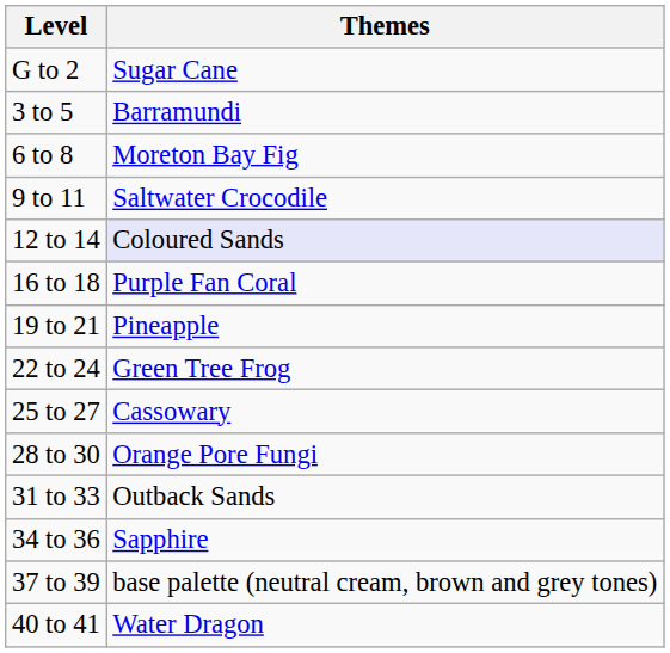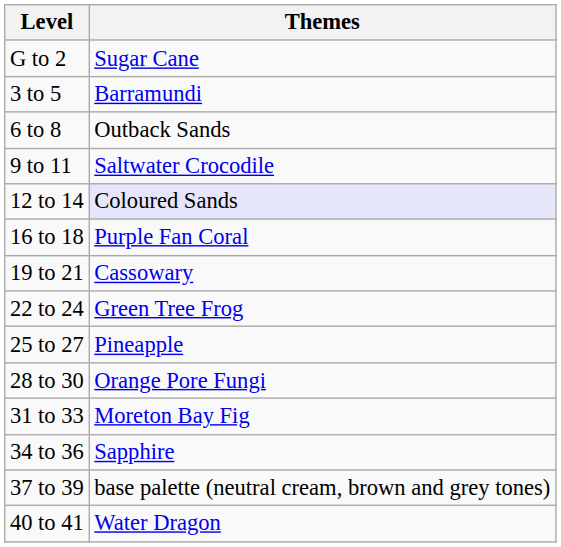 <table class="wikitable">
 <tr>
 <th>Level</th>
 <th>Themes</th>
 </tr>
 <tr>
 <td>G to 2</td>
 <td><a href='#'>Sugar Cane</a></td>
 </tr>
 <tr>
 <td>3 to 5</td>
 <td><a href='#'>Barramundi</a></td>
 </tr>
 <tr>
 <td>6 to 8</td>
-<td><a href='#'>Moreton Bay Fig</a></td>
+<td>Outback Sands</td>
 </tr>
 <tr>
 <td>9 to 11</td>
 <td><a href='#'>Saltwater Crocodile</a></td>
 </tr>
 <tr>
 <td>12 to 14</td>
 <td style="background: lavender;">Coloured Sands</td>
 </tr>
 <tr>
 <td>16 to 18</td>
 <td><a href='#'>Purple Fan Coral</a></td>
 </tr>
 <tr>
 <td>19 to 21</td>
-<td><a href='#'>Pineapple</a></td>
+<td><a href='#'>Cassowary</a></td>
 </tr>
 <tr>
 <td>22 to 24</td>
 <td><a href='#'>Green Tree Frog</a></td>
 </tr>
 <tr>
 <td>25 to 27</td>
-<td><a href='#'>Cassowary</a></td>
+<td><a href='#'>Pineapple</a></td>
 </tr>
 <tr>
 <td>28 to 30</td>
 <td><a href='#'>Orange Pore Fungi</a></td>
 </tr>
 <tr>
 <td>31 to 33</td>
-<td>Outback Sands</td>
+<td><a href='#'>Moreton Bay Fig</a></td>
 </tr>
 <tr>
 <td>34 to 36</td>
 <td><a href='#'>Sapphire</a></td>
 </tr>
 <tr>
 <td>37 to 39</td>
 <td>base palette (neutral cream, brown and grey tones)</td>
 </tr>
 <tr>
 <td>40 to 41</td>
 <td><a href='#'>Water Dragon</a></td>
 </tr>
 </table>
